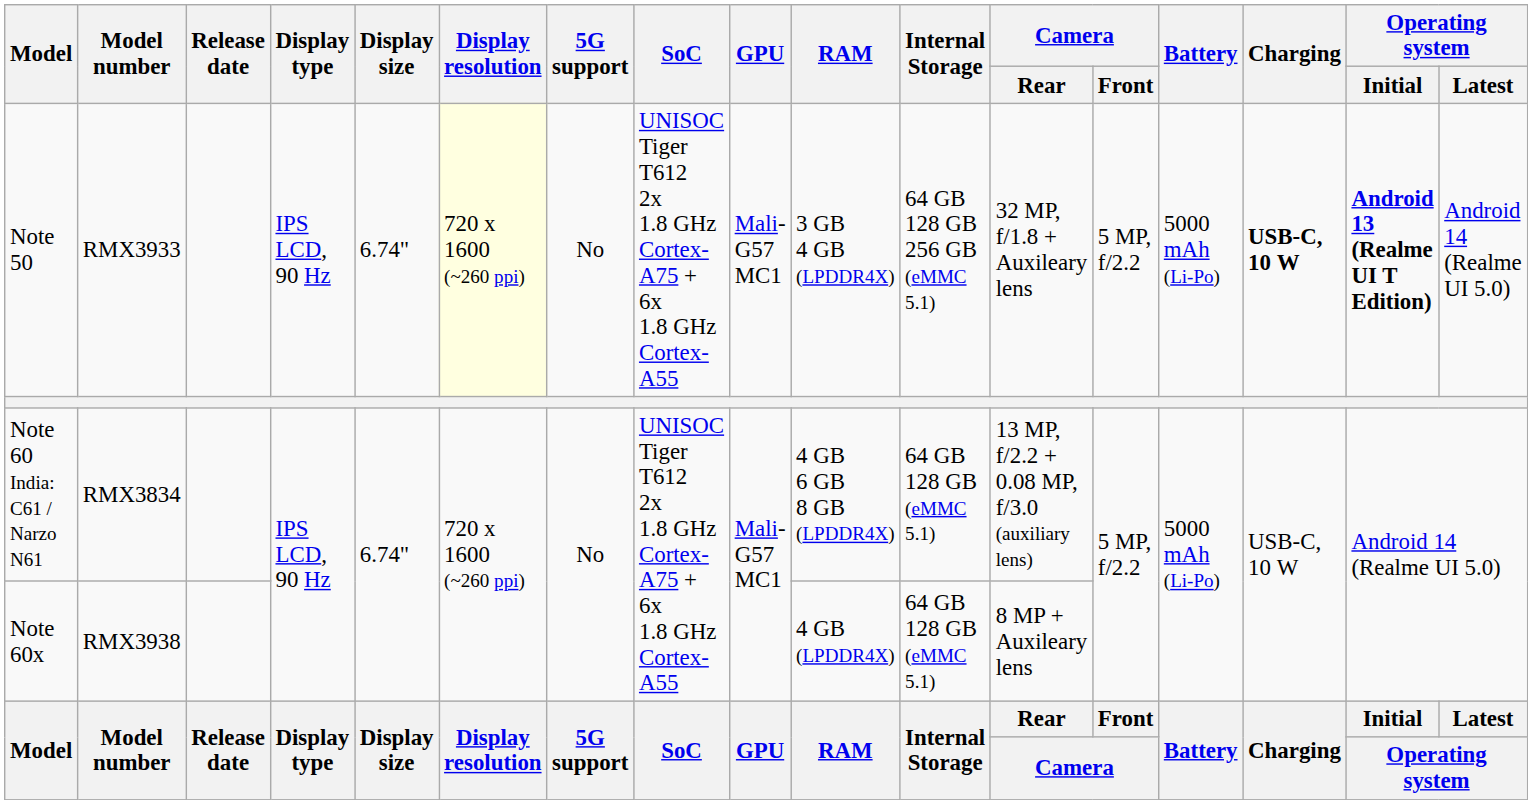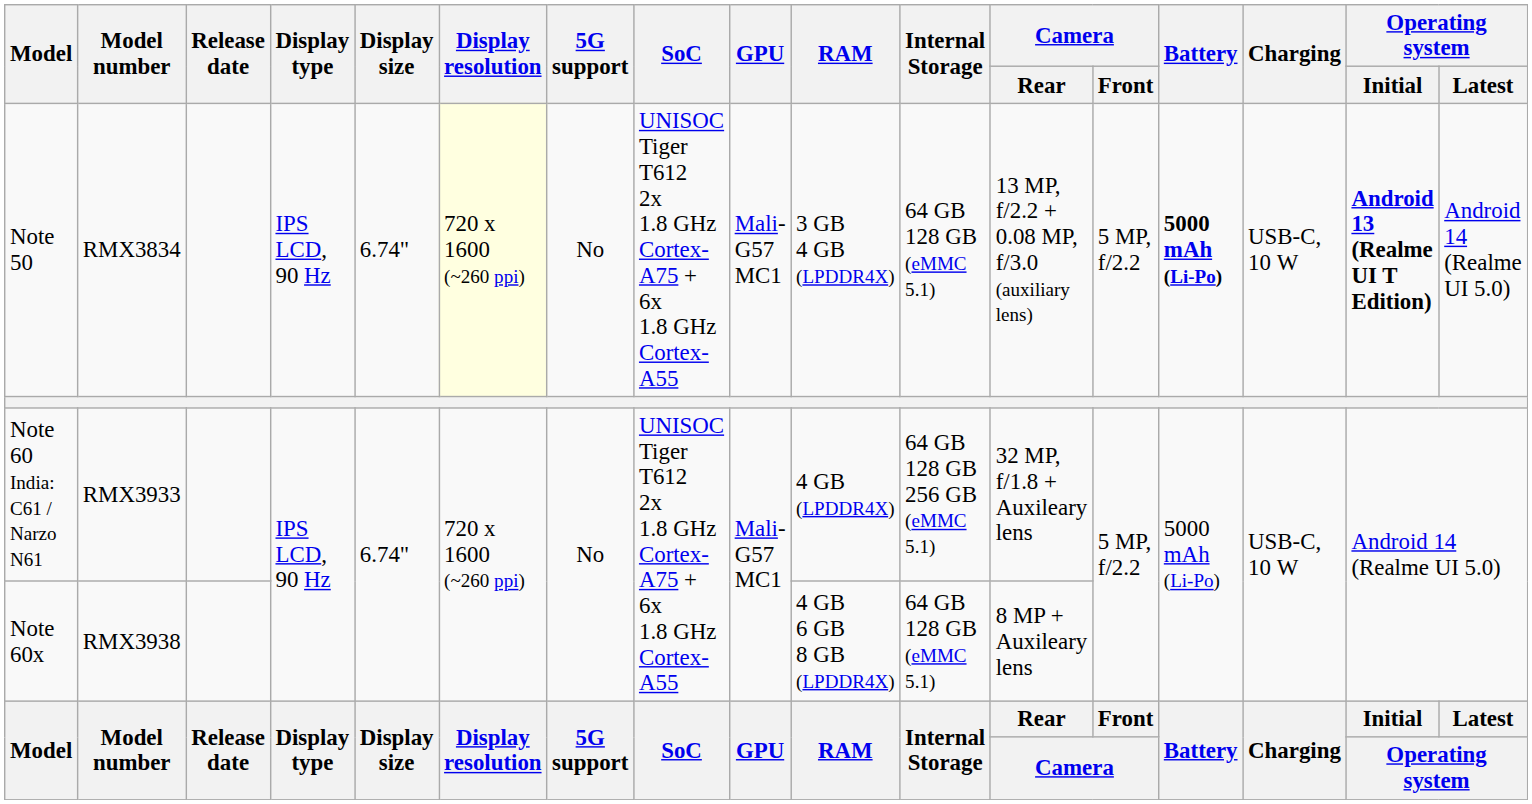 <table class="wikitable sortable mw-collapsible">
 <tr>
 <th rowspan="2">Model</th>
 <th rowspan="2">Model number</th>
 <th rowspan="2">Release date</th>
 <th rowspan="2">Display type</th>
 <th rowspan="2">Display size</th>
 <th rowspan="2"><a href='#'>Display resolution</a></th>
 <th rowspan="2"><a href='#'>5G</a> support</th>
 <th rowspan="2"><a href='#'>SoC</a></th>
 <th rowspan="2"><a href='#'>GPU</a></th>
 <th rowspan="2"><a href='#'>RAM</a></th>
 <th rowspan="2">Internal Storage</th>
 <th colspan="2"><a href='#'>Camera</a></th>
 <th rowspan="2"><a href='#'>Battery</a></th>
 <th rowspan="2">Charging</th>
 <th colspan="2"><a href='#'>Operating system</a></th>
 </tr>
 <tr>
 <th>Rear</th>
 <th>Front</th>
 <th>Initial</th>
 <th>Latest</th>
 </tr>
 <tr>
 <td>Note 50</td>
-<td>RMX3933</td>
+<td>RMX3834</td>
 <td></td>
 <td><a href='#'>IPS LCD</a>,  90 <a href='#'>Hz</a></td>
 <td>6.74"</td>
 <td style="background: lightyellow;">720 x 1600<br><small>(~260 <a href='#'>ppi</a>)</small></td>
 <td style="text-align:center;">No</td>
 <td><a href='#'>UNISOC</a> Tiger T612<br>2x 1.8 GHz <a href='#'>Cortex-A75</a> +<br>6x 1.8 GHz <a href='#'>Cortex-A55</a></td>
 <td><a href='#'>Mali</a>-G57 MC1</td>
 <td>3 GB<br>4 GB<br><small>(<a href='#'>LPDDR4X</a>)</small></td>
-<td>64 GB<br>128 GB<br>256 GB<br><small>(<a href='#'>eMMC</a> 5.1)</small></td>
-<td>32 MP, f/1.8 +<br>Auxileary lens</td>
+<td>64 GB<br>128 GB<br><small>(<a href='#'>eMMC</a> 5.1)</small></td>
+<td>13 MP, f/2.2 +<br>0.08 MP, f/3.0 <small>(auxiliary lens)</small></td>
 <td>5 MP, f/2.2</td>
-<td>5000 <a href='#'>mAh</a><br><small>(<a href='#'>Li-Po</a>)</small></td>
-<td><strong>USB-C, 10 W</strong></td>
+<td><strong>5000 <a href='#'>mAh</a><br><small>(<a href='#'>Li-Po</a>)</small></strong></td>
+<td>USB-C, 10 W</td>
 <td><strong><a href='#'>Android 13</a><br>(Realme UI T Edition)</strong></td>
 <td><a href='#'>Android 14</a><br>(Realme UI 5.0)</td>
 </tr>
 <tr>
 <th colspan="17"></th>
 </tr>
 <tr>
 <td>Note 60<br><small>India: C61 / Narzo N61</small></td>
-<td>RMX3834</td>
+<td>RMX3933</td>
 <td></td>
 <td rowspan="2"><a href='#'>IPS LCD</a>,  90 <a href='#'>Hz</a></td>
 <td rowspan="2">6.74"</td>
 <td rowspan="2">720 x 1600<br><small>(~260 <a href='#'>ppi</a>)</small></td>
 <td rowspan="2" style="text-align:center;">No</td>
 <td rowspan="2"><a href='#'>UNISOC</a> Tiger T612<br>2x 1.8 GHz <a href='#'>Cortex-A75</a> +<br>6x 1.8 GHz <a href='#'>Cortex-A55</a></td>
 <td rowspan="2"><a href='#'>Mali</a>-G57 MC1</td>
-<td>4 GB<br>6 GB<br>8 GB<br><small>(<a href='#'>LPDDR4X</a>)</small></td>
-<td>64 GB<br>128 GB<br><small>(<a href='#'>eMMC</a> 5.1)</small></td>
-<td>13 MP, f/2.2 +<br>0.08 MP, f/3.0 <small>(auxiliary lens)</small></td>
+<td>4 GB<br><small>(<a href='#'>LPDDR4X</a>)</small></td>
+<td>64 GB<br>128 GB<br>256 GB<br><small>(<a href='#'>eMMC</a> 5.1)</small></td>
+<td>32 MP, f/1.8 +<br>Auxileary lens</td>
 <td rowspan="2">5 MP, f/2.2</td>
 <td rowspan="2">5000 <a href='#'>mAh</a><br><small>(<a href='#'>Li-Po</a>)</small></td>
 <td rowspan="2">USB-C, 10 W</td>
 <td colspan="2" rowspan="2"><a href='#'>Android 14</a><br>(Realme UI 5.0)</td>
 </tr>
 <tr>
 <td>Note 60x</td>
 <td>RMX3938</td>
 <td></td>
-<td>4 GB<br><small>(<a href='#'>LPDDR4X</a>)</small></td>
+<td>4 GB<br>6 GB<br>8 GB<br><small>(<a href='#'>LPDDR4X</a>)</small></td>
 <td>64 GB<br>128 GB<br><small>(<a href='#'>eMMC</a> 5.1)</small></td>
 <td>8 MP +<br>Auxileary lens</td>
 </tr>
 <tr>
 <th rowspan="2">Model</th>
 <th rowspan="2">Model number</th>
 <th rowspan="2">Release date</th>
 <th rowspan="2">Display type</th>
 <th rowspan="2">Display size</th>
 <th rowspan="2"><a href='#'>Display resolution</a></th>
 <th rowspan="2"><a href='#'>5G</a> support</th>
 <th rowspan="2"><a href='#'>SoC</a></th>
 <th rowspan="2"><a href='#'>GPU</a></th>
 <th rowspan="2"><a href='#'>RAM</a></th>
 <th rowspan="2">Internal Storage</th>
 <th>Rear</th>
 <th>Front</th>
 <th rowspan="2"><a href='#'>Battery</a></th>
 <th rowspan="2">Charging</th>
 <th>Initial</th>
 <th>Latest</th>
 </tr>
 <tr>
 <th colspan="2"><a href='#'>Camera</a></th>
 <th colspan="2"><a href='#'>Operating system</a></th>
 </tr>
 </table>
